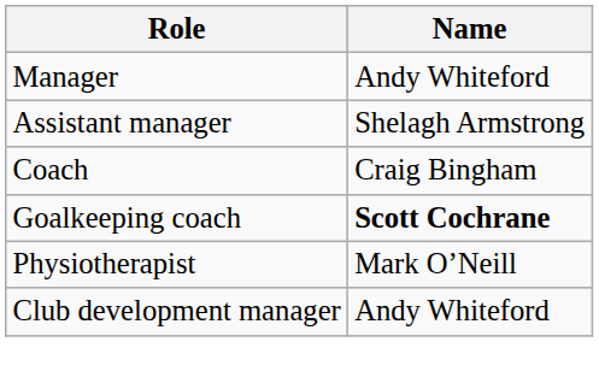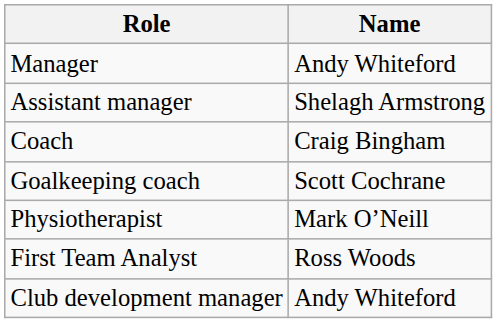 <table class="wikitable">
 <tr>
 <th>Role</th>
 <th>Name</th>
 </tr>
 <tr>
 <td>Manager</td>
 <td> Andy Whiteford</td>
 </tr>
 <tr>
 <td>Assistant manager</td>
 <td>  Shelagh Armstrong</td>
 </tr>
 <tr>
 <td>Coach</td>
 <td> Craig Bingham</td>
 </tr>
 <tr>
 <td>Goalkeeping coach</td>
-<td><strong> Scott Cochrane</strong></td>
+<td> Scott Cochrane</td>
 </tr>
 <tr>
 <td>Physiotherapist</td>
 <td> Mark O’Neill</td>
 </tr>
 <tr>
+<td>First Team Analyst</td>
+<td> Ross Woods</td>
+</tr>
+<tr>
 <td>Club development manager</td>
 <td> Andy Whiteford</td>
 </tr>
 </table>
